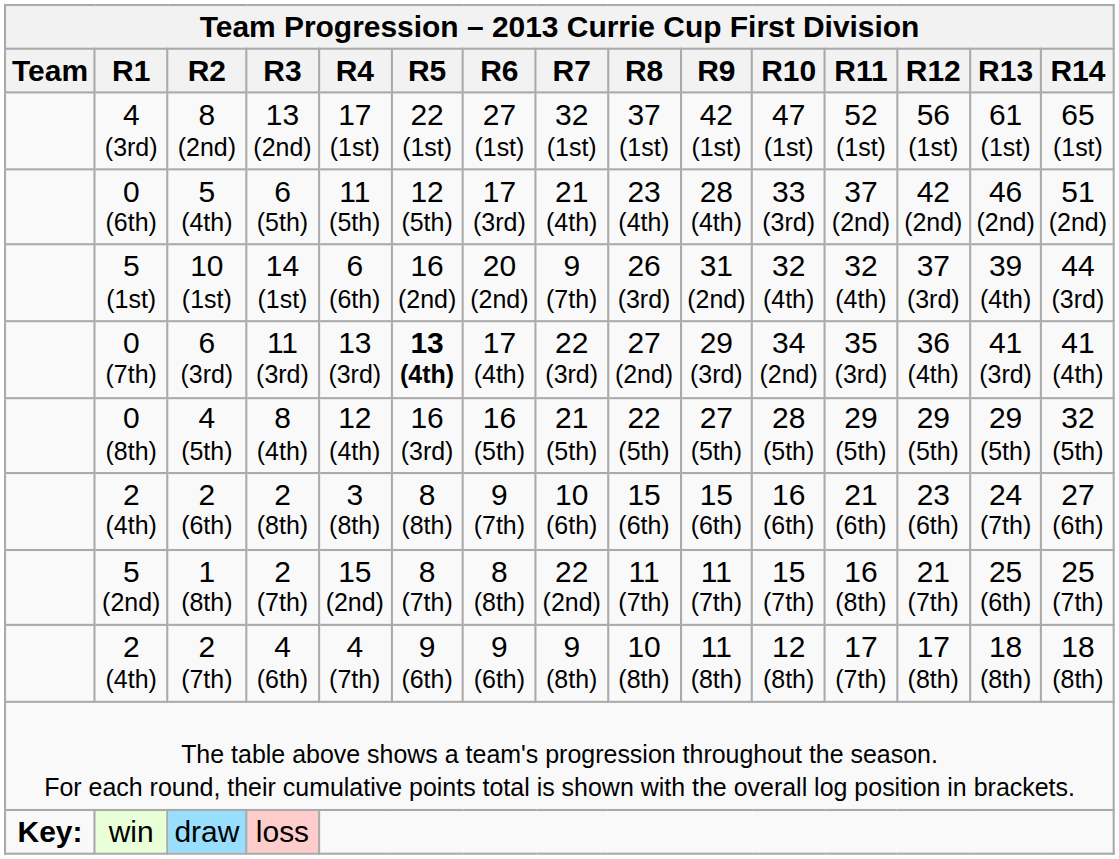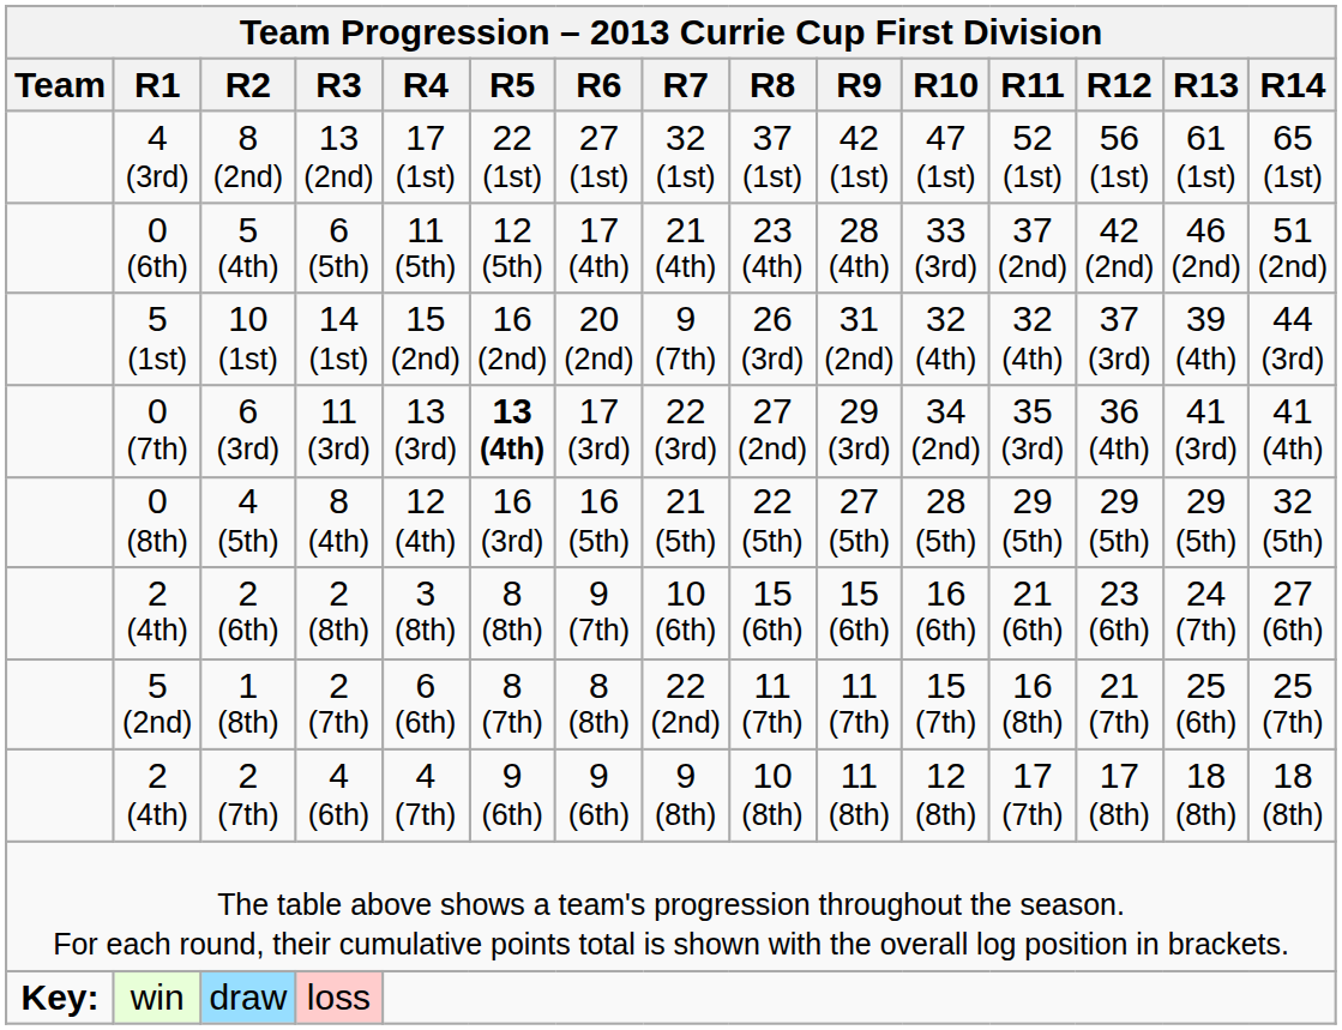 <table class="wikitable collapsible" style="text-align:center; line-height:100%; width:60%; font-size:90%">
 <tr>
 <th colspan=100%>Team Progression – 2013 Currie Cup First Division</th>
 </tr>
 <tr>
 <th style="text-align:left; width:30%;">Team</th>
 <th style="width:5%;">R1</th>
 <th style="width:5%;">R2</th>
 <th style="width:5%;">R3</th>
 <th style="width:5%;">R4</th>
 <th style="width:5%;">R5</th>
 <th style="width:5%;">R6</th>
 <th style="width:5%;">R7</th>
 <th style="width:5%;">R8</th>
 <th style="width:5%;">R9</th>
 <th style="width:5%;">R10</th>
 <th style="width:5%;">R11</th>
 <th style="width:5%;">R12</th>
 <th style="width:5%;">R13</th>
 <th style="width:5%;">R14</th>
 </tr>
 <tr>
 <td align=left></td>
 <td>4 <br><small>(3rd)</small></td>
 <td>8 <br><small>(2nd)</small></td>
 <td>13 <br><small>(2nd)</small></td>
 <td>17 <br><small>(1st)</small></td>
 <td>22 <br><small>(1st)</small></td>
 <td>27 <br><small>(1st)</small></td>
 <td>32 <br><small>(1st)</small></td>
 <td>37 <br><small>(1st)</small></td>
 <td>42 <br><small>(1st)</small></td>
 <td>47 <br><small>(1st)</small></td>
 <td>52 <br><small>(1st)</small></td>
 <td>56 <br><small>(1st)</small></td>
 <td>61 <br><small>(1st)</small></td>
 <td>65 <br><small>(1st)</small></td>
 </tr>
 <tr>
 <td align=left></td>
 <td>0 <br><small>(6th)</small></td>
 <td>5 <br><small>(4th)</small></td>
 <td>6 <br><small>(5th)</small></td>
 <td>11 <br><small>(5th)</small></td>
 <td>12 <br><small>(5th)</small></td>
-<td>17 <br><small>(3rd)</small></td>
+<td>17 <br><small>(4th)</small></td>
 <td>21 <br><small>(4th)</small></td>
 <td>23 <br><small>(4th)</small></td>
 <td>28 <br><small>(4th)</small></td>
 <td>33 <br><small>(3rd)</small></td>
 <td>37 <br><small>(2nd)</small></td>
 <td>42 <br><small>(2nd)</small></td>
 <td>46 <br><small>(2nd)</small></td>
 <td>51 <br><small>(2nd)</small></td>
 </tr>
 <tr>
 <td align=left></td>
 <td>5 <br><small>(1st)</small></td>
 <td>10 <br><small>(1st)</small></td>
 <td>14 <br><small>(1st)</small></td>
-<td>6 <br><small>(6th)</small></td>
+<td>15 <br><small>(2nd)</small></td>
 <td>16 <br><small>(2nd)</small></td>
 <td>20 <br><small>(2nd)</small></td>
 <td>9 <br><small>(7th)</small></td>
 <td>26 <br><small>(3rd)</small></td>
 <td>31 <br><small>(2nd)</small></td>
 <td>32 <br><small>(4th)</small></td>
 <td>32 <br><small>(4th)</small></td>
 <td>37 <br><small>(3rd)</small></td>
 <td>39 <br><small>(4th)</small></td>
 <td>44 <br><small>(3rd)</small></td>
 </tr>
 <tr>
 <td align=left></td>
 <td>0 <br><small>(7th)</small></td>
 <td>6 <br><small>(3rd)</small></td>
 <td>11 <br><small>(3rd)</small></td>
 <td>13 <br><small>(3rd)</small></td>
 <td><strong>13 <br><small>(4th)</small></strong></td>
-<td>17 <br><small>(4th)</small></td>
+<td>17 <br><small>(3rd)</small></td>
 <td>22 <br><small>(3rd)</small></td>
 <td>27 <br><small>(2nd)</small></td>
 <td>29 <br><small>(3rd)</small></td>
 <td>34 <br><small>(2nd)</small></td>
 <td>35 <br><small>(3rd)</small></td>
 <td>36 <br><small>(4th)</small></td>
 <td>41 <br><small>(3rd)</small></td>
 <td>41 <br><small>(4th)</small></td>
 </tr>
 <tr>
 <td align=left></td>
 <td>0 <br><small>(8th)</small></td>
 <td>4 <br><small>(5th)</small></td>
 <td>8 <br><small>(4th)</small></td>
 <td>12 <br><small>(4th)</small></td>
 <td>16 <br><small>(3rd)</small></td>
 <td>16 <br><small>(5th)</small></td>
 <td>21 <br><small>(5th)</small></td>
 <td>22 <br><small>(5th)</small></td>
 <td>27 <br><small>(5th)</small></td>
 <td>28 <br><small>(5th)</small></td>
 <td>29 <br><small>(5th)</small></td>
 <td>29 <br><small>(5th)</small></td>
 <td>29 <br><small>(5th)</small></td>
 <td>32 <br><small>(5th)</small></td>
 </tr>
 <tr>
 <td align=left></td>
 <td>2 <br><small>(4th)</small></td>
 <td>2 <br><small>(6th)</small></td>
 <td>2 <br><small>(8th)</small></td>
 <td>3 <br><small>(8th)</small></td>
 <td>8 <br><small>(8th)</small></td>
 <td>9 <br><small>(7th)</small></td>
 <td>10 <br><small>(6th)</small></td>
 <td>15 <br><small>(6th)</small></td>
 <td>15 <br><small>(6th)</small></td>
 <td>16 <br><small>(6th)</small></td>
 <td>21 <br><small>(6th)</small></td>
 <td>23 <br><small>(6th)</small></td>
 <td>24 <br><small>(7th)</small></td>
 <td>27 <br><small>(6th)</small></td>
 </tr>
 <tr>
 <td align=left></td>
 <td>5 <br><small>(2nd)</small></td>
 <td>1 <br><small>(8th)</small></td>
 <td>2 <br><small>(7th)</small></td>
-<td>15 <br><small>(2nd)</small></td>
+<td>6 <br><small>(6th)</small></td>
 <td>8 <br><small>(7th)</small></td>
 <td>8 <br><small>(8th)</small></td>
 <td>22 <br><small>(2nd)</small></td>
 <td>11 <br><small>(7th)</small></td>
 <td>11 <br><small>(7th)</small></td>
 <td>15 <br><small>(7th)</small></td>
 <td>16 <br><small>(8th)</small></td>
 <td>21 <br><small>(7th)</small></td>
 <td>25 <br><small>(6th)</small></td>
 <td>25 <br><small>(7th)</small></td>
 </tr>
 <tr>
 <td align=left></td>
 <td>2 <br><small>(4th)</small></td>
 <td>2 <br><small>(7th)</small></td>
 <td>4 <br><small>(6th)</small></td>
 <td>4 <br><small>(7th)</small></td>
 <td>9 <br><small>(6th)</small></td>
 <td>9 <br><small>(6th)</small></td>
 <td>9 <br><small>(8th)</small></td>
 <td>10 <br><small>(8th)</small></td>
 <td>11 <br><small>(8th)</small></td>
 <td>12 <br><small>(8th)</small></td>
 <td>17 <br><small>(7th)</small></td>
 <td>17 <br><small>(8th)</small></td>
 <td>18 <br><small>(8th)</small></td>
 <td>18 <br><small>(8th)</small></td>
 </tr>
 <tr>
 <td colspan="100%" style="text-align:center;"><br><small>The table above shows a team's progression throughout the season.<br>For each round, their cumulative points total is shown with the overall log position in brackets.</small></td>
 </tr>
 <tr>
 <td><strong>Key:</strong></td>
 <td style="background:#E8FFD8;">win</td>
 <td style="background:#97DEFF;">draw</td>
 <td style="background:#FFCCCC;">loss</td>
 <td colspan=100%></td>
 </tr>
 </table>
